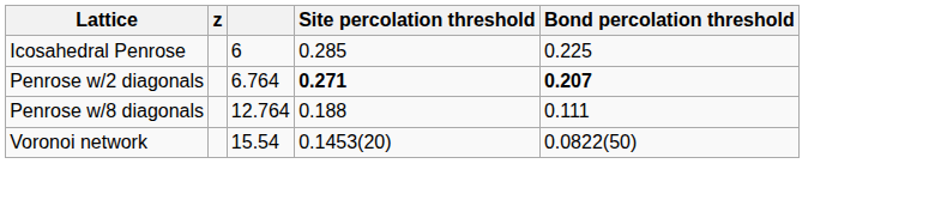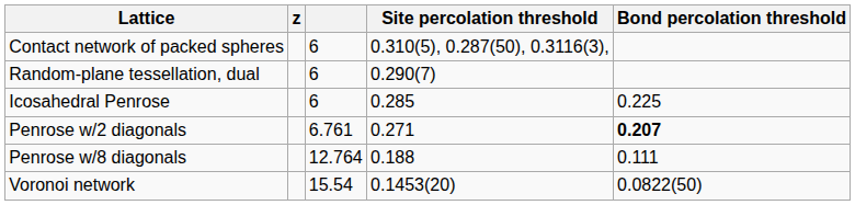 <table class="wikitable">
 <tr>
 <th>Lattice</th>
 <th>z</th>
 <th></th>
 <th>Site percolation threshold</th>
 <th>Bond percolation threshold</th>
+</tr>
+<tr>
+<td>Contact network of packed spheres</td>
+<td></td>
+<td>6</td>
+<td>0.310(5),  0.287(50), 0.3116(3),</td>
+<td></td>
+</tr>
+<tr>
+<td>Random-plane tessellation, dual</td>
+<td></td>
+<td>6</td>
+<td>0.290(7)</td>
+<td></td>
 </tr>
 <tr>
 <td>Icosahedral Penrose</td>
 <td></td>
 <td>6</td>
 <td>0.285</td>
 <td>0.225</td>
 </tr>
 <tr>
 <td>Penrose w/2 diagonals</td>
 <td></td>
-<td>6.764</td>
-<td><strong>0.271</strong></td>
+<td>6.761</td>
+<td>0.271</td>
 <td><strong>0.207</strong></td>
 </tr>
 <tr>
 <td>Penrose w/8 diagonals</td>
 <td></td>
 <td>12.764</td>
 <td>0.188</td>
 <td>0.111</td>
 </tr>
 <tr>
 <td>Voronoi network</td>
 <td></td>
 <td>15.54</td>
 <td>0.1453(20)</td>
 <td>0.0822(50)</td>
 </tr>
 </table>
